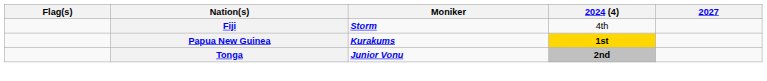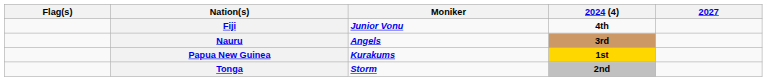 <table class="wikitable sortable" style="width:100%; text-align:left;font-size:95%;">
 <tr>
 <th width="020">Flag(s)</th>
 <th width="120">Nation(s)</th>
 <th width="100">Moniker</th>
 <th width="50"><a href='#'>2024</a>  (4)</th>
 <th width="50"><a href='#'>2027</a></th>
 </tr>
 <tr>
 <td style="text-align:center;"></td>
 <th><a href='#'>Fiji</a></th>
-<td><strong><em><a href='#'>Storm</a></em></strong></td>
-<td style="text-align:center;">4th</td>
+<td><strong><em><a href='#'>Junior Vonu</a></em></strong></td>
+<td style="text-align:center;"><strong>4th</strong></td>
+<td style="text-align:center;"></td>
+</tr>
+<tr>
+<td style="text-align:center;"></td>
+<th><a href='#'>Nauru</a></th>
+<td><strong><em><a href='#'>Angels</a></em></strong></td>
+<td style="text-align:center; background-color: #cc9966"><strong>3rd</strong></td>
 <td style="text-align:center;"></td>
 </tr>
 <tr>
 <td style="text-align:center;"></td>
 <th><a href='#'>Papua New Guinea</a></th>
 <td><strong><em><a href='#'>Kurakums</a></em></strong></td>
 <td style="text-align:center; background: gold"><strong>1st</strong></td>
 <td style="text-align:center;"></td>
 </tr>
 <tr>
 <td style="text-align:center;"></td>
 <th><a href='#'>Tonga</a></th>
-<td><strong><em><a href='#'>Junior Vonu</a></em></strong></td>
+<td><strong><em><a href='#'>Storm</a></em></strong></td>
 <td style="text-align:center; background: silver"><strong>2nd</strong></td>
 <td style="text-align:center;"></td>
 </tr>
 </table>
